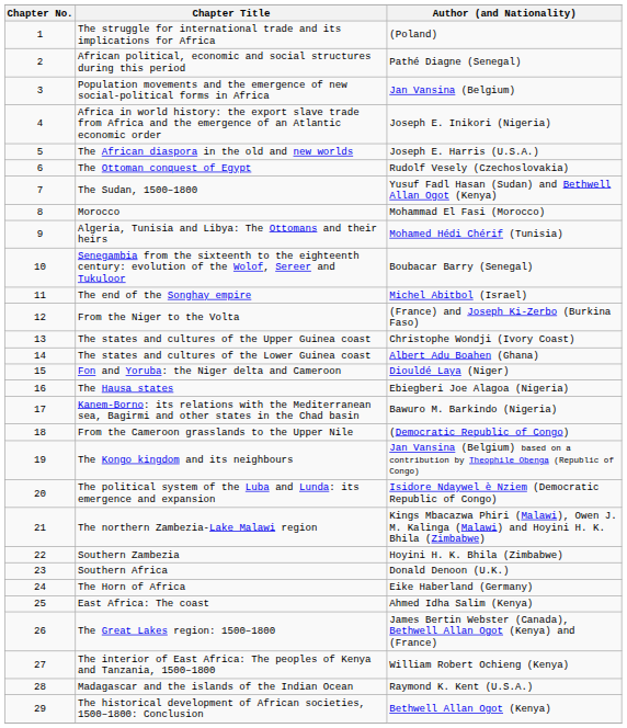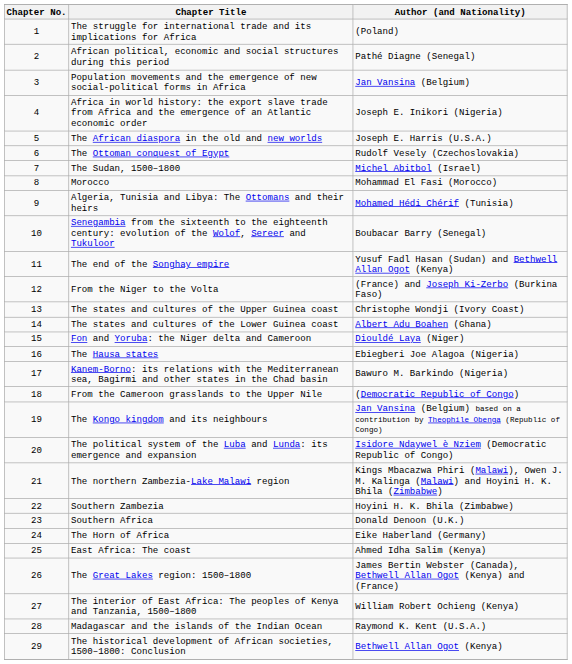 <table class="wikitable mw-collapsible mw-collapsed">
 <tr style="background:#cccccc">
 </tr>
 <tr>
 <th>Chapter No.</th>
 <th width=400>Chapter Title</th>
 <th width=300>Author (and Nationality)</th>
 </tr>
 <tr>
 <td align=center>1</td>
 <td>The struggle for international trade and its implications for Africa</td>
 <td> (Poland)</td>
 </tr>
 <tr>
 <td align=center>2</td>
 <td>African political, economic and social structures during this period</td>
 <td>Pathé Diagne (Senegal)</td>
 </tr>
 <tr>
 <td align=center>3</td>
 <td>Population movements and the emergence of new social-political forms in Africa</td>
 <td><a href='#'>Jan Vansina</a> (Belgium)</td>
 </tr>
 <tr>
 <td align=center>4</td>
 <td>Africa in world history: the export slave trade from Africa and the emergence of an Atlantic economic order</td>
 <td>Joseph E. Inikori (Nigeria)</td>
 </tr>
 <tr>
 <td align=center>5</td>
 <td>The <a href='#'>African diaspora</a> in the old and <a href='#'>new worlds</a></td>
 <td>Joseph E. Harris (U.S.A.)</td>
 </tr>
 <tr>
 <td align=center>6</td>
 <td>The <a href='#'>Ottoman conquest of Egypt</a></td>
 <td>Rudolf Vesely (Czechoslovakia)</td>
 </tr>
 <tr>
 <td align=center>7</td>
 <td>The Sudan, 1500–1800</td>
-<td>Yusuf Fadl Hasan (Sudan) and <a href='#'>Bethwell Allan Ogot</a> (Kenya)</td>
+<td><a href='#'>Michel Abitbol</a> (Israel)</td>
 </tr>
 <tr>
 <td align=center>8</td>
 <td>Morocco</td>
 <td>Mohammad El Fasi (Morocco)</td>
 </tr>
 <tr>
 <td align=center>9</td>
 <td>Algeria, Tunisia and Libya: The <a href='#'>Ottomans</a> and their heirs</td>
 <td><a href='#'>Mohamed Hédi Chérif</a> (Tunisia)</td>
 </tr>
 <tr>
 <td align=center>10</td>
 <td><a href='#'>Senegambia</a> from the sixteenth to the eighteenth century: evolution of the <a href='#'>Wolof</a>, <a href='#'>Sereer</a> and <a href='#'>Tukuloor</a></td>
 <td>Boubacar Barry (Senegal)</td>
 </tr>
 <tr>
 <td align=center>11</td>
 <td>The end of the <a href='#'>Songhay empire</a></td>
-<td><a href='#'>Michel Abitbol</a> (Israel)</td>
+<td>Yusuf Fadl Hasan (Sudan) and <a href='#'>Bethwell Allan Ogot</a> (Kenya)</td>
 </tr>
 <tr>
 <td align=center>12</td>
 <td>From the Niger to the Volta</td>
 <td> (France) and <a href='#'>Joseph Ki-Zerbo</a> (Burkina Faso)</td>
 </tr>
 <tr>
 <td align=center>13</td>
 <td>The states and cultures of the Upper Guinea coast</td>
 <td>Christophe Wondji (Ivory Coast)</td>
 </tr>
 <tr>
 <td align=center>14</td>
 <td>The states and cultures of the Lower Guinea coast</td>
 <td><a href='#'>Albert Adu Boahen</a> (Ghana)</td>
 </tr>
 <tr>
 <td align=center>15</td>
 <td><a href='#'>Fon</a> and <a href='#'>Yoruba</a>: the Niger delta and Cameroon</td>
 <td><a href='#'>Diouldé Laya</a> (Niger)</td>
 </tr>
 <tr>
 <td align=center>16</td>
 <td>The <a href='#'>Hausa states</a></td>
 <td>Ebiegberi Joe Alagoa (Nigeria)</td>
 </tr>
 <tr>
 <td align=center>17</td>
 <td><a href='#'>Kanem-Borno</a>: its relations with the Mediterranean sea, Bagirmi and other states in the Chad basin</td>
 <td>Bawuro M. Barkindo (Nigeria)</td>
 </tr>
 <tr>
 <td align=center>18</td>
 <td>From the Cameroon grasslands to the Upper Nile</td>
 <td> (<a href='#'>Democratic Republic of Congo</a>)</td>
 </tr>
 <tr>
 <td align=center>19</td>
 <td>The <a href='#'>Kongo kingdom</a> and its neighbours</td>
 <td><a href='#'>Jan Vansina</a> (Belgium) <small>based on a contribution by <a href='#'>Theophile Obenga</a> (Republic of Congo)</small></td>
 </tr>
 <tr>
 <td align=center>20</td>
 <td>The political system of the <a href='#'>Luba</a> and <a href='#'>Lunda</a>: its emergence and expansion</td>
 <td><a href='#'>Isidore Ndaywel è Nziem</a> (Democratic Republic of Congo)</td>
 </tr>
 <tr>
 <td align=center>21</td>
 <td>The northern Zambezia-<a href='#'>Lake Malawi</a> region</td>
 <td>Kings Mbacazwa Phiri (<a href='#'>Malawi</a>), Owen J. M. Kalinga (<a href='#'>Malawi</a>) and Hoyini H. K. Bhila (<a href='#'>Zimbabwe</a>)</td>
 </tr>
 <tr>
 <td align=center>22</td>
 <td>Southern Zambezia</td>
 <td>Hoyini H. K. Bhila (Zimbabwe)</td>
 </tr>
 <tr>
 <td align=center>23</td>
 <td>Southern Africa</td>
 <td>Donald Denoon (U.K.)</td>
 </tr>
 <tr>
 <td align=center>24</td>
 <td>The Horn of Africa</td>
 <td>Eike Haberland (Germany)</td>
 </tr>
 <tr>
 <td align=center>25</td>
 <td>East Africa: The coast</td>
 <td>Ahmed Idha Salim (Kenya)</td>
 </tr>
 <tr>
 <td align=center>26</td>
 <td>The <a href='#'>Great Lakes</a> region: 1500–1800</td>
 <td>James Bertin Webster (Canada), <a href='#'>Bethwell Allan Ogot</a> (Kenya) and  (France)</td>
 </tr>
 <tr>
 <td align=center>27</td>
 <td>The interior of East Africa: The peoples of Kenya and Tanzania, 1500–1800</td>
 <td>William Robert Ochieng (Kenya)</td>
 </tr>
 <tr>
 <td align=center>28</td>
 <td>Madagascar and the islands of the Indian Ocean</td>
 <td>Raymond K. Kent (U.S.A.)</td>
 </tr>
 <tr>
 <td align=center>29</td>
 <td>The historical development of African societies, 1500–1800: Conclusion</td>
 <td><a href='#'>Bethwell Allan Ogot</a> (Kenya)</td>
 </tr>
 <tr>
 </tr>
 </table>
